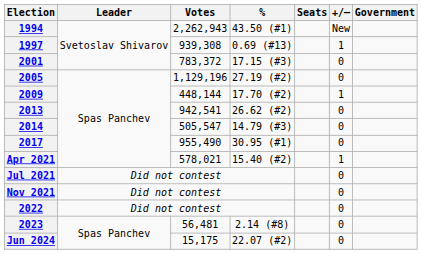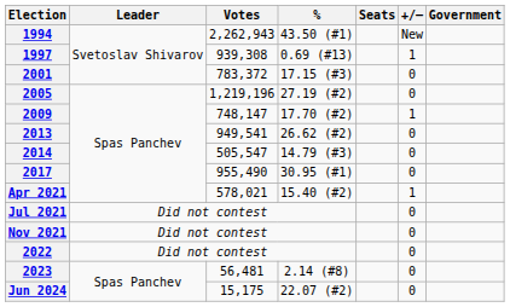 <table class="wikitable" style="text-align:center">
 <tr>
 <th>Election</th>
 <th>Leader</th>
 <th>Votes</th>
 <th>%</th>
 <th>Seats</th>
 <th>+/–</th>
 <th>Government</th>
 </tr>
 <tr>
 <th><a href='#'>1994</a></th>
 <td rowspan=3>Svetoslav Shivarov</td>
 <td>2,262,943</td>
 <td>43.50 (#1)</td>
 <td></td>
 <td>New</td>
 <td></td>
 </tr>
 <tr>
 <th><a href='#'>1997</a></th>
 <td>939,308</td>
 <td>0.69 (#13)</td>
 <td></td>
 <td> 1</td>
 <td></td>
 </tr>
 <tr>
 <th><a href='#'>2001</a></th>
 <td>783,372</td>
 <td>17.15 (#3)</td>
 <td></td>
 <td> 0</td>
 <td></td>
 </tr>
 <tr>
 <th><a href='#'>2005</a></th>
 <td rowspan=6>Spas Panchev</td>
-<td>1,129,196</td>
+<td>1,219,196</td>
 <td>27.19 (#2)</td>
 <td></td>
 <td> 0</td>
 <td></td>
 </tr>
 <tr>
 <th><a href='#'>2009</a></th>
-<td>448,144</td>
+<td>748,147</td>
 <td>17.70 (#2)</td>
 <td></td>
 <td> 1</td>
 <td></td>
 </tr>
 <tr>
 <th><a href='#'>2013</a></th>
-<td>942,541</td>
+<td>949,541</td>
 <td>26.62 (#2)</td>
 <td></td>
 <td> 0</td>
 <td></td>
 </tr>
 <tr>
 <th><a href='#'>2014</a></th>
 <td>505,547</td>
 <td>14.79 (#3)</td>
 <td></td>
 <td> 0</td>
 <td></td>
 </tr>
 <tr>
 <th><a href='#'>2017</a></th>
 <td>955,490</td>
 <td>30.95 (#1)</td>
 <td></td>
 <td> 0</td>
 <td></td>
 </tr>
 <tr>
 <th><a href='#'>Apr 2021</a></th>
 <td>578,021</td>
 <td>15.40 (#2)</td>
 <td></td>
 <td> 1</td>
 <td></td>
 </tr>
 <tr>
 <th><a href='#'>Jul 2021</a></th>
 <td colspan=3><em>Did not contest</em></td>
 <td></td>
 <td> 0</td>
 <td></td>
 </tr>
 <tr>
 <th><a href='#'>Nov 2021</a></th>
 <td colspan=3><em>Did not contest</em></td>
 <td></td>
 <td> 0</td>
 <td></td>
 </tr>
 <tr>
 <th><a href='#'>2022</a></th>
 <td colspan=3><em>Did not contest</em></td>
 <td></td>
 <td> 0</td>
 <td></td>
 </tr>
 <tr>
 <th><a href='#'>2023</a></th>
 <td rowspan=2>Spas Panchev</td>
 <td>56,481</td>
 <td>2.14 (#8)</td>
 <td></td>
 <td> 0</td>
 <td></td>
 </tr>
 <tr>
 <th><a href='#'>Jun 2024</a></th>
 <td>15,175</td>
 <td>22.07 (#2)</td>
 <td></td>
 <td> 0</td>
 <td></td>
 </tr>
 </table>
